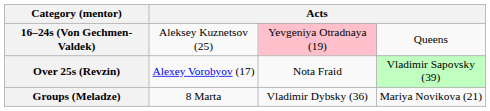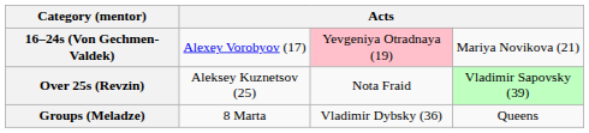 <table class="wikitable" style="font-size:90%; text-align:center">
 <tr>
 <th>Category (mentor)</th>
 <th colspan="4">Acts</th>
 </tr>
 <tr>
 <th>16–24s (Von Gechmen-Valdek)</th>
-<td>Aleksey Kuznetsov (25)</td>
+<td><a href='#'>Alexey Vorobyov</a> (17)</td>
 <td style="background:pink">Yevgeniya Otradnaya (19)</td>
-<td>Queens</td>
+<td>Mariya Novikova (21)</td>
 </tr>
 <tr>
 <th>Over 25s (Revzin)</th>
-<td><a href='#'>Alexey Vorobyov</a> (17)</td>
+<td>Aleksey Kuznetsov (25)</td>
 <td>Nota Fraid</td>
 <td style="background:#BFFFC0">Vladimir Sapovsky (39)</td>
 </tr>
 <tr>
 <th>Groups (Meladze)</th>
 <td>8 Marta</td>
 <td>Vladimir Dybsky (36)</td>
-<td>Mariya Novikova (21)</td>
+<td>Queens</td>
 </tr>
 </table>
